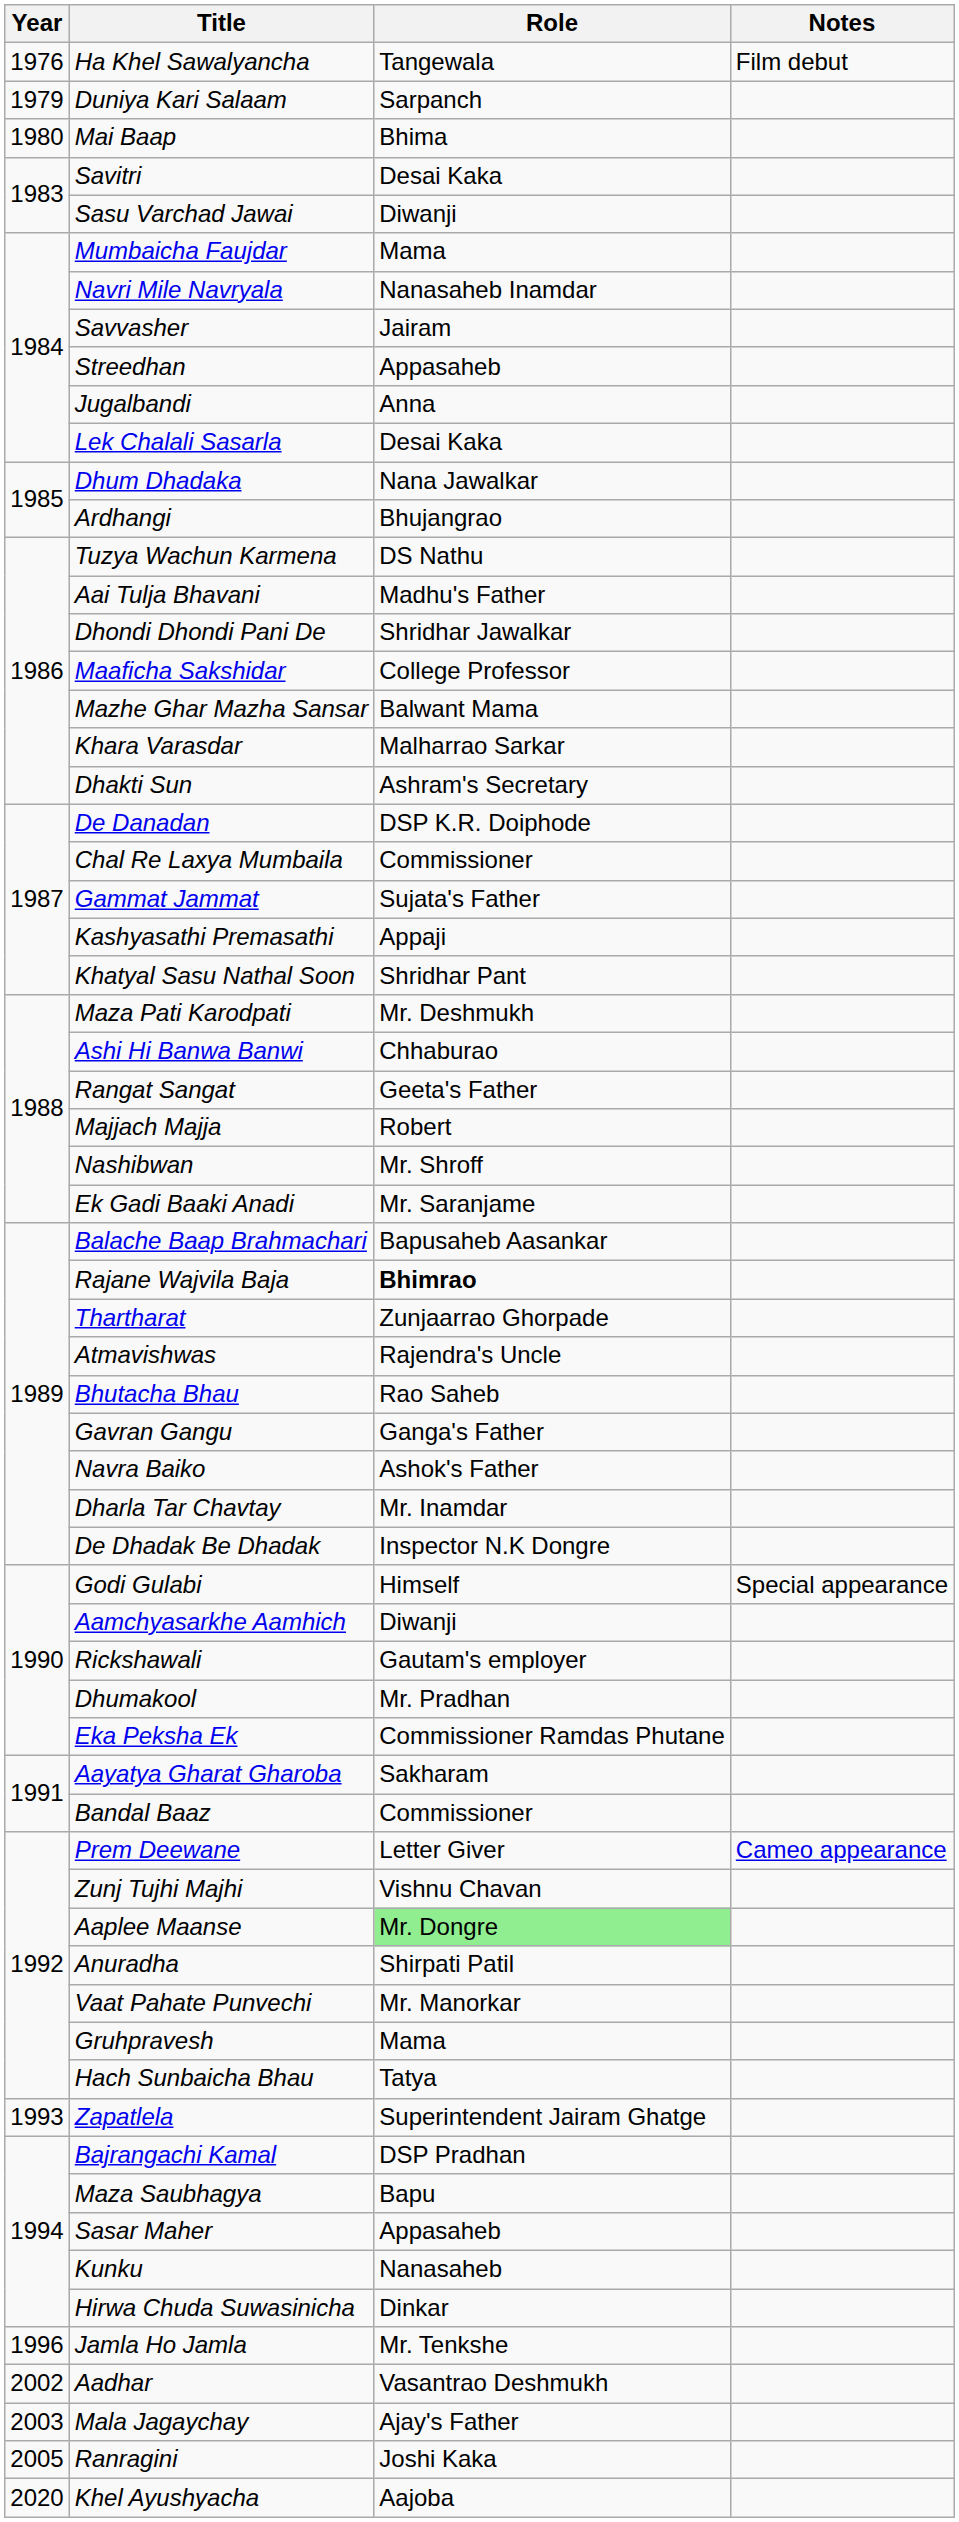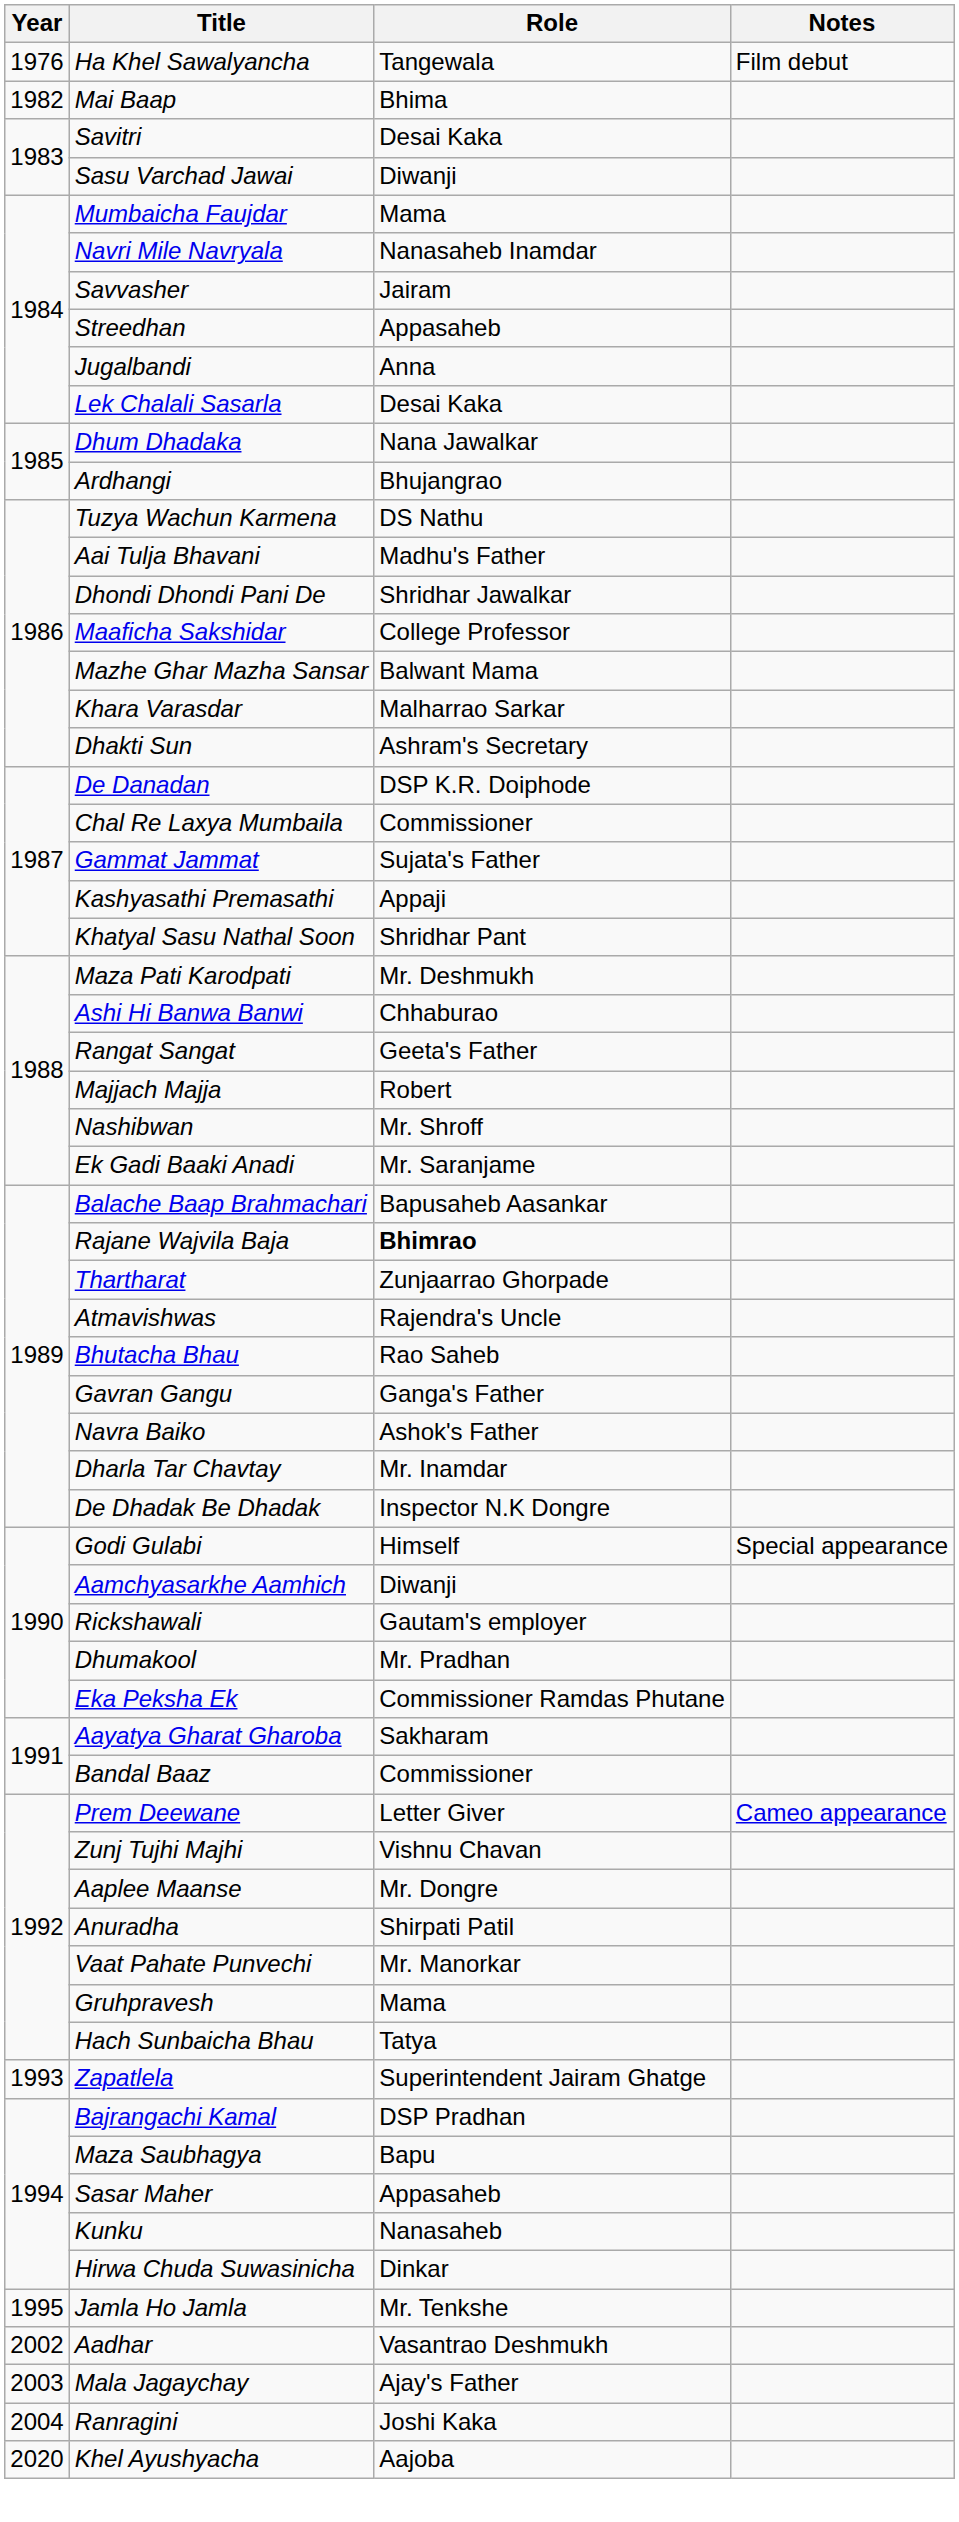 <table class="wikitable">
 <tr>
 <th>Year</th>
 <th>Title</th>
 <th>Role</th>
 <th>Notes</th>
 </tr>
 <tr>
 <td>1976</td>
 <td><em>Ha Khel Sawalyancha</em></td>
 <td>Tangewala</td>
 <td>Film debut</td>
 </tr>
 <tr>
-<td>1979</td>
-<td><em>Duniya Kari Salaam</em></td>
-<td>Sarpanch</td>
-<td></td>
-</tr>
-<tr>
-<td>1980</td>
+<td>1982</td>
 <td><em>Mai Baap</em></td>
 <td>Bhima</td>
 <td></td>
 </tr>
 <tr>
 <td rowspan="2">1983</td>
 <td><em>Savitri</em></td>
 <td>Desai Kaka</td>
 <td></td>
 </tr>
 <tr>
 <td><em>Sasu Varchad Jawai</em></td>
 <td>Diwanji</td>
 <td></td>
 </tr>
 <tr>
 <td rowspan="6">1984</td>
 <td><em><a href='#'>Mumbaicha Faujdar</a></em></td>
 <td>Mama</td>
 <td></td>
 </tr>
 <tr>
 <td><em><a href='#'>Navri Mile Navryala</a></em></td>
 <td>Nanasaheb Inamdar</td>
 <td></td>
 </tr>
 <tr>
 <td><em>Savvasher</em></td>
 <td>Jairam</td>
 <td></td>
 </tr>
 <tr>
 <td><em>Streedhan</em></td>
 <td>Appasaheb</td>
 <td></td>
 </tr>
 <tr>
 <td><em>Jugalbandi</em></td>
 <td>Anna</td>
 <td></td>
 </tr>
 <tr>
 <td><em><a href='#'>Lek Chalali Sasarla</a></em></td>
 <td>Desai Kaka</td>
 <td></td>
 </tr>
 <tr>
 <td rowspan="2">1985</td>
 <td><em><a href='#'>Dhum Dhadaka</a></em></td>
 <td>Nana Jawalkar</td>
 <td></td>
 </tr>
 <tr>
 <td><em>Ardhangi</em></td>
 <td>Bhujangrao</td>
 <td></td>
 </tr>
 <tr>
 <td rowspan="7">1986</td>
 <td><em>Tuzya Wachun Karmena</em></td>
 <td>DS Nathu</td>
 <td></td>
 </tr>
 <tr>
 <td><em>Aai Tulja Bhavani</em></td>
 <td>Madhu's Father</td>
 <td></td>
 </tr>
 <tr>
 <td><em>Dhondi Dhondi Pani De</em></td>
 <td>Shridhar Jawalkar</td>
 <td></td>
 </tr>
 <tr>
 <td><em><a href='#'>Maaficha Sakshidar</a></em></td>
 <td>College Professor</td>
 <td></td>
 </tr>
 <tr>
 <td><em>Mazhe Ghar Mazha Sansar</em></td>
 <td>Balwant Mama</td>
 <td></td>
 </tr>
 <tr>
 <td><em>Khara Varasdar</em></td>
 <td>Malharrao Sarkar</td>
 <td></td>
 </tr>
 <tr>
 <td><em>Dhakti Sun</em></td>
 <td>Ashram's Secretary</td>
 <td></td>
 </tr>
 <tr>
 <td rowspan="5">1987</td>
 <td><em><a href='#'>De Danadan</a></em></td>
 <td>DSP K.R. Doiphode</td>
 <td></td>
 </tr>
 <tr>
 <td><em>Chal Re Laxya Mumbaila</em></td>
 <td>Commissioner</td>
 <td></td>
 </tr>
 <tr>
 <td><em><a href='#'>Gammat Jammat</a></em></td>
 <td>Sujata's Father</td>
 <td></td>
 </tr>
 <tr>
 <td><em>Kashyasathi Premasathi</em></td>
 <td>Appaji</td>
 <td></td>
 </tr>
 <tr>
 <td><em>Khatyal Sasu Nathal Soon</em></td>
 <td>Shridhar Pant</td>
 <td></td>
 </tr>
 <tr>
 <td rowspan="6">1988</td>
 <td><em>Maza Pati Karodpati</em></td>
 <td>Mr. Deshmukh</td>
 <td></td>
 </tr>
 <tr>
 <td><em><a href='#'>Ashi Hi Banwa Banwi</a></em></td>
 <td>Chhaburao</td>
 <td></td>
 </tr>
 <tr>
 <td><em>Rangat Sangat</em></td>
 <td>Geeta's Father</td>
 <td></td>
 </tr>
 <tr>
 <td><em>Majjach Majja</em></td>
 <td>Robert</td>
 <td></td>
 </tr>
 <tr>
 <td><em>Nashibwan</em></td>
 <td>Mr. Shroff</td>
 <td></td>
 </tr>
 <tr>
 <td><em>Ek Gadi Baaki Anadi</em></td>
 <td>Mr. Saranjame</td>
 <td></td>
 </tr>
 <tr>
 <td rowspan="9">1989</td>
 <td><em><a href='#'>Balache Baap Brahmachari</a></em></td>
 <td>Bapusaheb Aasankar</td>
 <td></td>
 </tr>
 <tr>
 <td><em>Rajane Wajvila Baja</em></td>
 <td><strong>Bhimrao</strong></td>
 <td></td>
 </tr>
 <tr>
 <td><em><a href='#'>Thartharat</a></em></td>
 <td>Zunjaarrao Ghorpade</td>
 <td></td>
 </tr>
 <tr>
 <td><em>Atmavishwas</em></td>
 <td>Rajendra's Uncle</td>
 <td></td>
 </tr>
 <tr>
 <td><em><a href='#'>Bhutacha Bhau</a></em></td>
 <td>Rao Saheb</td>
 <td></td>
 </tr>
 <tr>
 <td><em>Gavran Gangu</em></td>
 <td>Ganga's Father</td>
 <td></td>
 </tr>
 <tr>
 <td><em>Navra Baiko</em></td>
 <td>Ashok's Father</td>
 <td></td>
 </tr>
 <tr>
 <td><em>Dharla Tar Chavtay</em></td>
 <td>Mr. Inamdar</td>
 <td></td>
 </tr>
 <tr>
 <td><em>De Dhadak Be Dhadak</em></td>
 <td>Inspector N.K Dongre</td>
 <td></td>
 </tr>
 <tr>
 <td rowspan="5">1990</td>
 <td><em>Godi Gulabi</em></td>
 <td>Himself</td>
 <td>Special appearance</td>
 </tr>
 <tr>
 <td><em><a href='#'>Aamchyasarkhe Aamhich</a></em></td>
 <td>Diwanji</td>
 <td></td>
 </tr>
 <tr>
 <td><em>Rickshawali</em></td>
 <td>Gautam's employer</td>
 <td></td>
 </tr>
 <tr>
 <td><em>Dhumakool</em></td>
 <td>Mr. Pradhan</td>
 <td></td>
 </tr>
 <tr>
 <td><em><a href='#'>Eka Peksha Ek</a></em></td>
 <td>Commissioner Ramdas Phutane</td>
 <td></td>
 </tr>
 <tr>
 <td rowspan="2">1991</td>
 <td><em><a href='#'>Aayatya Gharat Gharoba</a></em></td>
 <td>Sakharam</td>
 <td></td>
 </tr>
 <tr>
 <td><em>Bandal Baaz</em></td>
 <td>Commissioner</td>
 <td></td>
 </tr>
 <tr>
 <td rowspan="7">1992</td>
 <td><em><a href='#'>Prem Deewane</a></em></td>
 <td>Letter Giver</td>
 <td><a href='#'>Cameo appearance</a></td>
 </tr>
 <tr>
 <td><em>Zunj Tujhi Majhi</em></td>
 <td>Vishnu Chavan</td>
 <td></td>
 </tr>
 <tr>
 <td><em>Aaplee Maanse</em></td>
-<td style="background: lightgreen;">Mr. Dongre</td>
+<td>Mr. Dongre</td>
 <td></td>
 </tr>
 <tr>
 <td><em>Anuradha</em></td>
 <td>Shirpati Patil</td>
 <td></td>
 </tr>
 <tr>
 <td><em>Vaat Pahate Punvechi</em></td>
 <td>Mr. Manorkar</td>
 <td></td>
 </tr>
 <tr>
 <td><em>Gruhpravesh</em></td>
 <td>Mama</td>
 <td></td>
 </tr>
 <tr>
 <td><em>Hach Sunbaicha Bhau</em></td>
 <td>Tatya</td>
 <td></td>
 </tr>
 <tr>
 <td>1993</td>
 <td><em><a href='#'>Zapatlela</a></em></td>
 <td>Superintendent Jairam Ghatge</td>
 <td></td>
 </tr>
 <tr>
 <td rowspan="5">1994</td>
 <td><em><a href='#'>Bajrangachi Kamal</a></em></td>
 <td>DSP Pradhan</td>
 <td></td>
 </tr>
 <tr>
 <td><em>Maza Saubhagya</em></td>
 <td>Bapu</td>
 <td></td>
 </tr>
 <tr>
 <td><em>Sasar Maher</em></td>
 <td>Appasaheb</td>
 <td></td>
 </tr>
 <tr>
 <td><em>Kunku</em></td>
 <td>Nanasaheb</td>
 <td></td>
 </tr>
 <tr>
 <td><em>Hirwa Chuda Suwasinicha</em></td>
 <td>Dinkar</td>
 <td></td>
 </tr>
 <tr>
-<td>1996</td>
+<td>1995</td>
 <td><em>Jamla Ho Jamla</em></td>
 <td>Mr. Tenkshe</td>
 <td></td>
 </tr>
 <tr>
 <td>2002</td>
 <td><em>Aadhar</em></td>
 <td>Vasantrao Deshmukh</td>
 <td></td>
 </tr>
 <tr>
 <td>2003</td>
 <td><em>Mala Jagaychay</em></td>
 <td>Ajay's Father</td>
 <td></td>
 </tr>
 <tr>
-<td>2005</td>
+<td>2004</td>
 <td><em>Ranragini</em></td>
 <td>Joshi Kaka</td>
 <td></td>
 </tr>
 <tr>
 <td>2020</td>
 <td><em>Khel Ayushyacha</em></td>
 <td>Aajoba</td>
 <td></td>
 </tr>
 </table>
